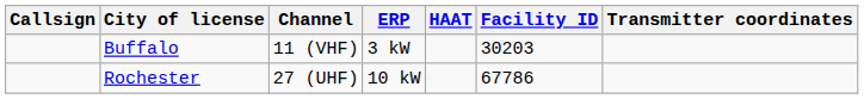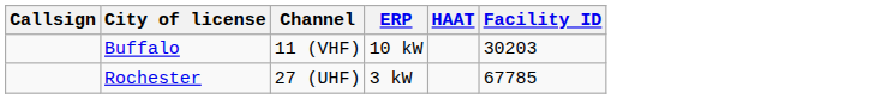 <table class="wikitable">
 <tr>
 <th>Callsign</th>
 <th>City of license</th>
 <th>Channel</th>
 <th><a href='#'>ERP</a></th>
 <th><a href='#'>HAAT</a></th>
 <th><a href='#'>Facility ID</a></th>
-<th>Transmitter coordinates</th>
 </tr>
 <tr>
 <td><strong></strong></td>
 <td><a href='#'>Buffalo</a></td>
 <td>11 (VHF)</td>
-<td>3 kW</td>
+<td>10 kW</td>
 <td></td>
 <td>30203</td>
-<td></td>
 </tr>
 <tr>
 <td><strong></strong></td>
 <td><a href='#'>Rochester</a></td>
 <td>27 (UHF)</td>
-<td>10 kW</td>
+<td>3 kW</td>
 <td></td>
-<td>67786</td>
-<td></td>
+<td>67785</td>
 </tr>
 </table>
